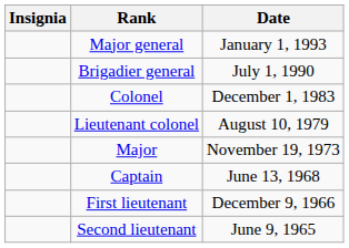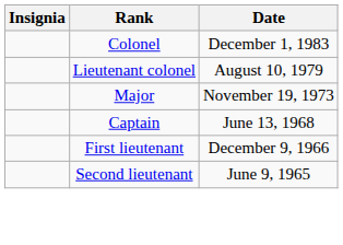 <table class="wikitable">
 <tr>
 <th>Insignia</th>
 <th>Rank</th>
 <th>Date</th>
-</tr>
-<tr style="text-align:center;">
-<td></td>
-<td><a href='#'>Major general</a></td>
-<td>January 1, 1993</td>
-</tr>
-<tr style="text-align:center;">
-<td></td>
-<td><a href='#'>Brigadier general</a></td>
-<td>July 1, 1990</td>
 </tr>
 <tr style="text-align:center;">
 <td></td>
 <td><a href='#'>Colonel</a></td>
 <td>December 1, 1983</td>
 </tr>
 <tr style="text-align:center;">
 <td></td>
 <td><a href='#'>Lieutenant colonel</a></td>
 <td>August 10, 1979</td>
 </tr>
 <tr style="text-align:center;">
 <td></td>
 <td><a href='#'>Major</a></td>
 <td>November 19, 1973</td>
 </tr>
 <tr style="text-align:center;">
 <td></td>
 <td><a href='#'>Captain</a></td>
 <td>June 13, 1968</td>
 </tr>
 <tr style="text-align:center;">
 <td></td>
 <td><a href='#'>First lieutenant</a></td>
 <td>December 9, 1966</td>
 </tr>
 <tr style="text-align:center;">
 <td></td>
 <td><a href='#'>Second lieutenant</a></td>
 <td>June 9, 1965</td>
 </tr>
 </table>
